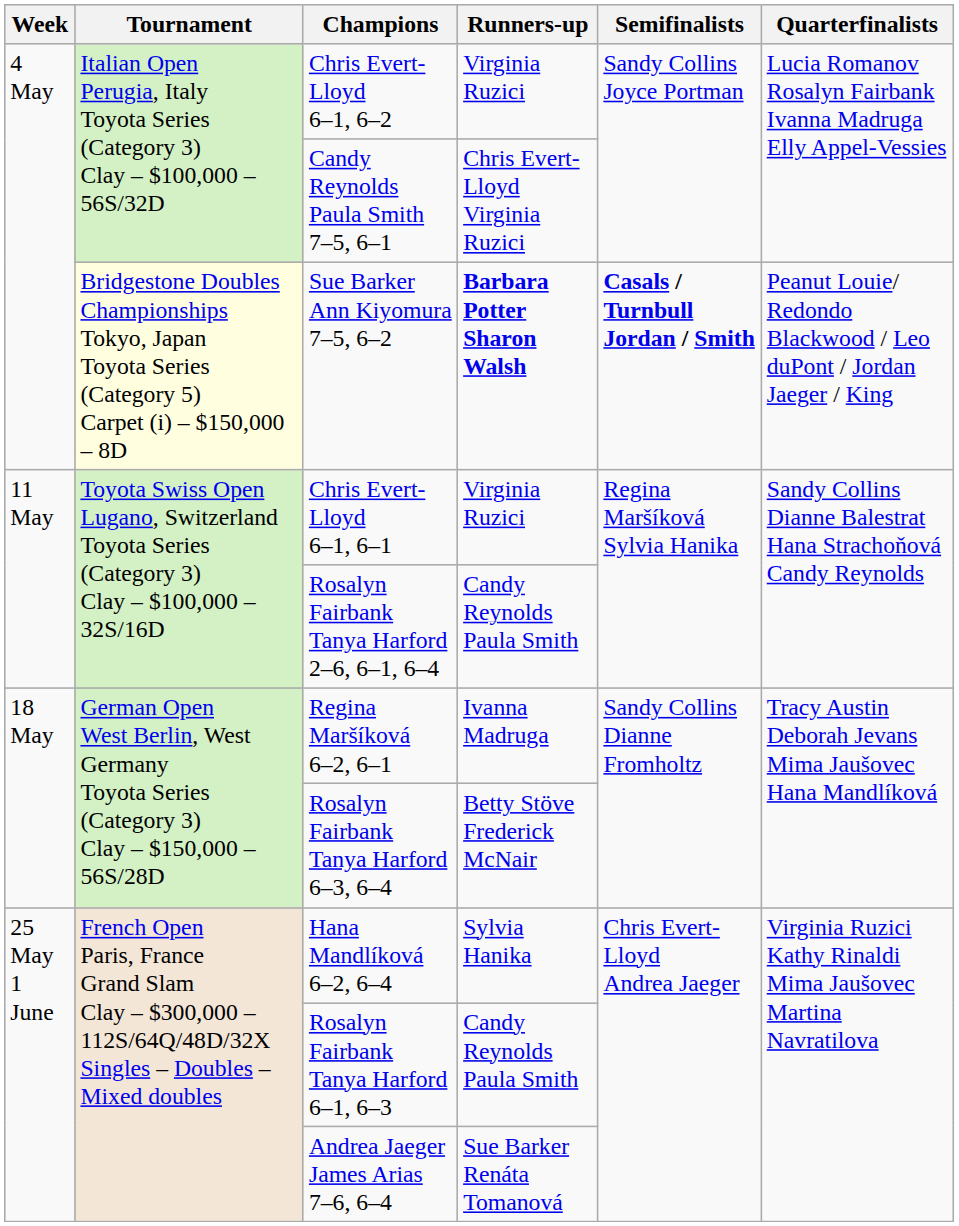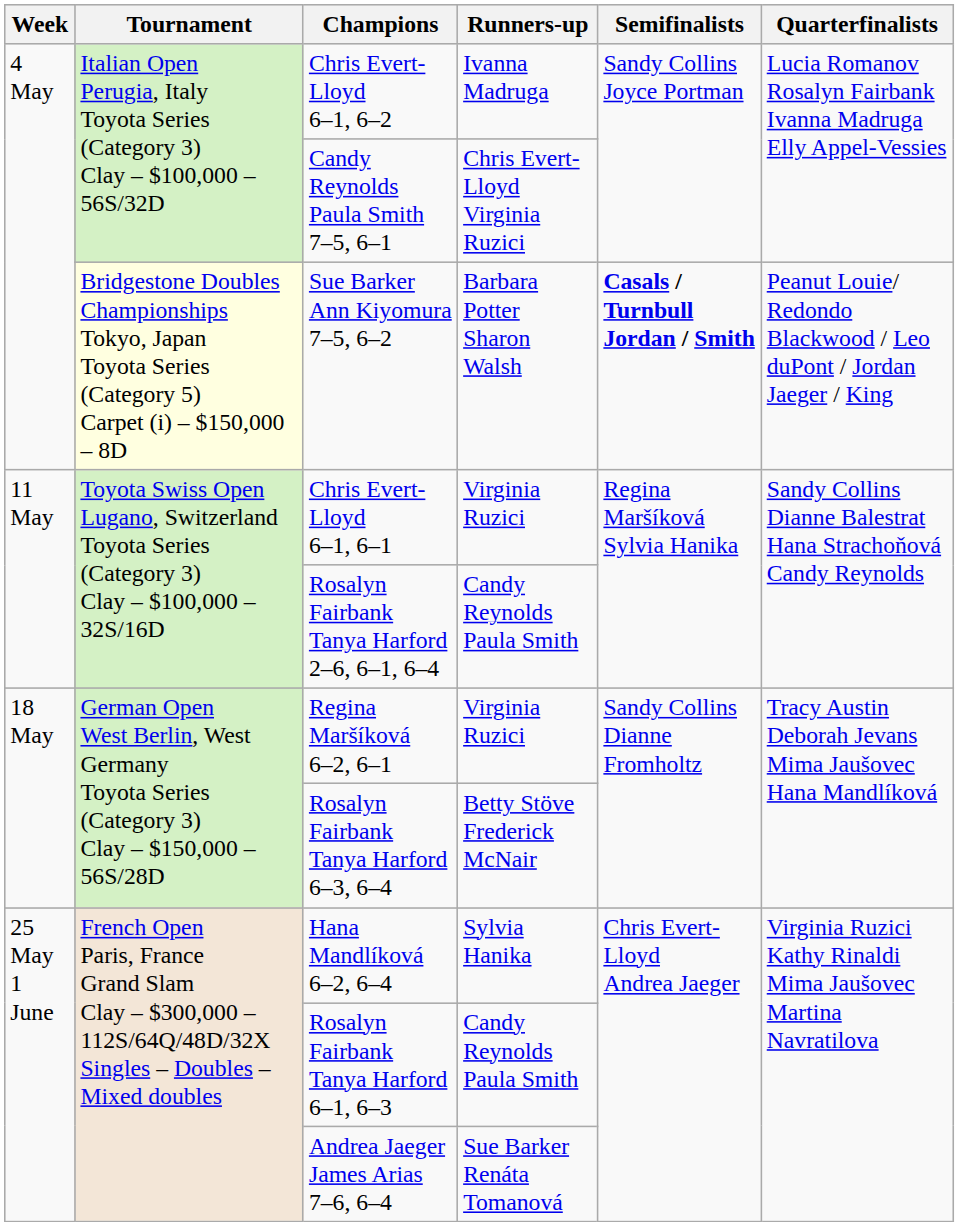 <table class=wikitable style=font-size:95%>
 <tr>
 <th style="width:48px;">Week</th>
 <th style="width:248px;">Tournament</th>
 <th style="width:200px;">Champions</th>
 <th style="width:200px;">Runners-up</th>
 <th style="width:190px;">Semifinalists</th>
 <th style="width:190px;">Quarterfinalists</th>
 </tr>
 <tr valign="top">
 <td rowspan=3>4 May</td>
 <td rowspan=2 bgcolor=#D4F1C5><a href='#'>Italian Open</a><br> <a href='#'>Perugia</a>, Italy<br>Toyota Series (Category 3)<br>Clay – $100,000 – 56S/32D</td>
 <td> <a href='#'>Chris Evert-Lloyd</a><br>6–1, 6–2</td>
-<td> <a href='#'>Virginia Ruzici</a></td>
+<td> <a href='#'>Ivanna Madruga</a></td>
 <td rowspan=2> <a href='#'>Sandy Collins</a><br> <a href='#'>Joyce Portman</a></td>
 <td rowspan=2> <a href='#'>Lucia Romanov</a><br> <a href='#'>Rosalyn Fairbank</a><br>  <a href='#'>Ivanna Madruga</a><br> <a href='#'>Elly Appel-Vessies</a></td>
 </tr>
 <tr valign="top">
 <td> <a href='#'>Candy Reynolds</a><br> <a href='#'>Paula Smith</a><br> 7–5, 6–1</td>
 <td> <a href='#'>Chris Evert-Lloyd</a><br> <a href='#'>Virginia Ruzici</a></td>
 </tr>
 <tr valign="top">
 <td rowspan=1 bgcolor=lightyellow><a href='#'>Bridgestone Doubles Championships</a><br> Tokyo, Japan<br>Toyota Series (Category 5)<br>Carpet (i) – $150,000 – 8D</td>
 <td> <a href='#'>Sue Barker</a><br> <a href='#'>Ann Kiyomura</a><br> 7–5, 6–2</td>
-<td><strong> <a href='#'>Barbara Potter</a><br> <a href='#'>Sharon Walsh</a></strong></td>
+<td> <a href='#'>Barbara Potter</a><br> <a href='#'>Sharon Walsh</a></td>
 <td rowspan=1><strong> <a href='#'>Casals</a> /  <a href='#'>Turnbull</a><br> <a href='#'>Jordan</a> /  <a href='#'>Smith</a></strong></td>
 <td rowspan=1> <a href='#'>Peanut Louie</a>/  <a href='#'>Redondo</a><br> <a href='#'>Blackwood</a> /  <a href='#'>Leo</a><br> <a href='#'>duPont</a> /  <a href='#'>Jordan</a><br> <a href='#'>Jaeger</a> /  <a href='#'>King</a></td>
 </tr>
 <tr valign="top">
 <td rowspan=2>11 May</td>
 <td rowspan=2 bgcolor=#D4F1C5><a href='#'>Toyota Swiss Open</a><br> <a href='#'>Lugano</a>, Switzerland<br>Toyota Series (Category 3)<br>Clay – $100,000 – 32S/16D</td>
 <td> <a href='#'>Chris Evert-Lloyd</a><br>6–1, 6–1</td>
 <td> <a href='#'>Virginia Ruzici</a></td>
 <td rowspan=2> <a href='#'>Regina Maršíková</a><br> <a href='#'>Sylvia Hanika</a></td>
 <td rowspan=2> <a href='#'>Sandy Collins</a><br> <a href='#'>Dianne Balestrat</a><br>  <a href='#'>Hana Strachoňová</a><br> <a href='#'>Candy Reynolds</a></td>
 </tr>
 <tr valign="top">
 <td> <a href='#'>Rosalyn Fairbank</a><br> <a href='#'>Tanya Harford</a><br>2–6, 6–1, 6–4</td>
 <td> <a href='#'>Candy Reynolds</a><br> <a href='#'>Paula Smith</a></td>
 </tr>
 <tr valign="top">
 <td rowspan=2>18 May</td>
 <td rowspan=2 bgcolor=#D4F1C5><a href='#'>German Open</a><br> <a href='#'>West Berlin</a>, West Germany<br>Toyota Series (Category 3)<br>Clay – $150,000 – 56S/28D</td>
 <td> <a href='#'>Regina Maršíková</a><br>6–2, 6–1</td>
-<td> <a href='#'>Ivanna Madruga</a></td>
+<td> <a href='#'>Virginia Ruzici</a></td>
 <td rowspan=2> <a href='#'>Sandy Collins</a><br> <a href='#'>Dianne Fromholtz</a></td>
 <td rowspan=2> <a href='#'>Tracy Austin</a><br> <a href='#'>Deborah Jevans</a><br>  <a href='#'>Mima Jaušovec</a><br> <a href='#'>Hana Mandlíková</a></td>
 </tr>
 <tr valign="top">
 <td> <a href='#'>Rosalyn Fairbank</a><br> <a href='#'>Tanya Harford</a><br> 6–3, 6–4</td>
 <td> <a href='#'>Betty Stöve</a><br>  <a href='#'>Frederick McNair</a></td>
 </tr>
 <tr valign=top>
 <td rowspan=3>25 May<br>1 June</td>
 <td rowspan=3 style="background:#F3E6D7;"><a href='#'>French Open</a><br> Paris, France<br>Grand Slam <br>Clay – $300,000 – 112S/64Q/48D/32X <br><a href='#'>Singles</a> – <a href='#'>Doubles</a> – <a href='#'>Mixed doubles</a></td>
 <td> <a href='#'>Hana Mandlíková</a> <br>6–2, 6–4</td>
 <td>  <a href='#'>Sylvia Hanika</a></td>
 <td rowspan=3> <a href='#'>Chris Evert-Lloyd</a> <br> <a href='#'>Andrea Jaeger</a></td>
 <td rowspan=3> <a href='#'>Virginia Ruzici</a> <br> <a href='#'>Kathy Rinaldi</a><br>  <a href='#'>Mima Jaušovec</a> <br> <a href='#'>Martina Navratilova</a></td>
 </tr>
 <tr valign="top">
 <td> <a href='#'>Rosalyn Fairbank</a><br> <a href='#'>Tanya Harford</a> <br>6–1, 6–3</td>
 <td> <a href='#'>Candy Reynolds</a><br> <a href='#'>Paula Smith</a></td>
 </tr>
 <tr valign="top">
 <td> <a href='#'>Andrea Jaeger</a><br> <a href='#'>James Arias</a> <br>7–6, 6–4</td>
 <td> <a href='#'>Sue Barker</a><br> <a href='#'>Renáta Tomanová</a></td>
 </tr>
 </table>
